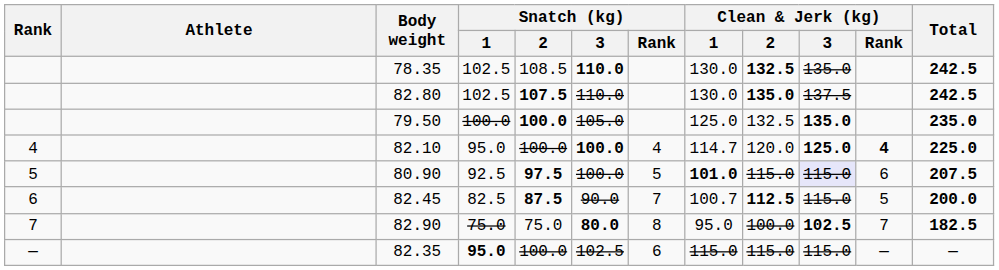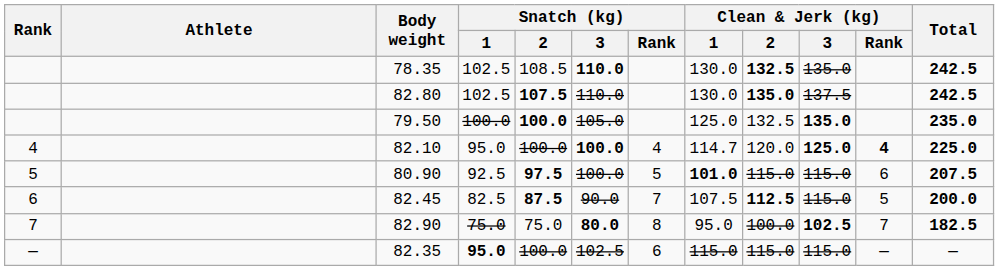 <table class = "wikitable" style="text-align:center;">
 <tr>
 <th rowspan=2 width=40>Rank</th>
 <th rowspan=2 width=250>Athlete</th>
 <th rowspan=2 width=60>Body weight</th>
 <th colspan=4>Snatch (kg)</th>
 <th colspan=4>Clean & Jerk (kg)</th>
 <th rowspan=2 width=60>Total</th>
 </tr>
 <tr>
 <th width=40>1</th>
 <th width=40>2</th>
 <th width=40>3</th>
 <th width=40>Rank</th>
 <th width=40>1</th>
 <th width=40>2</th>
 <th width=40>3</th>
 <th width=40>Rank</th>
 </tr>
 <tr>
 <td></td>
 <td align=left></td>
 <td>78.35</td>
 <td>102.5</td>
 <td>108.5</td>
 <td><strong>110.0</strong></td>
 <td></td>
 <td>130.0</td>
 <td><strong>132.5</strong></td>
 <td><s>135.0 </s></td>
 <td></td>
 <td><strong>242.5</strong></td>
 </tr>
 <tr>
 <td></td>
 <td align=left></td>
 <td>82.80</td>
 <td>102.5</td>
 <td><strong>107.5</strong></td>
 <td><s>110.0 </s></td>
 <td></td>
 <td>130.0</td>
 <td><strong>135.0</strong></td>
 <td><s>137.5 </s></td>
 <td></td>
 <td><strong>242.5</strong></td>
 </tr>
 <tr>
 <td></td>
 <td align=left></td>
 <td>79.50</td>
 <td><s>100.0 </s></td>
 <td><strong>100.0</strong></td>
 <td><s>105.0 </s></td>
 <td></td>
 <td>125.0</td>
 <td>132.5</td>
 <td><strong>135.0</strong></td>
 <td></td>
 <td><strong>235.0</strong></td>
 </tr>
 <tr>
 <td>4</td>
 <td align=left></td>
 <td>82.10</td>
 <td>95.0</td>
 <td><s>100.0 </s></td>
 <td><strong>100.0</strong></td>
 <td>4</td>
 <td>114.7</td>
 <td>120.0</td>
 <td><strong>125.0</strong></td>
 <td><strong>4</strong></td>
 <td><strong>225.0  </strong></td>
 </tr>
 <tr>
 <td>5</td>
 <td align=left></td>
 <td>80.90</td>
 <td>92.5</td>
 <td><strong>97.5</strong></td>
 <td><s>100.0 </s></td>
 <td>5</td>
 <td><strong>101.0</strong></td>
 <td><s>115.0 </s></td>
-<td style="background: lavender;"><s>115.0 </s></td>
+<td><s>115.0 </s></td>
 <td>6</td>
 <td><strong>207.5</strong></td>
 </tr>
 <tr>
 <td>6</td>
 <td align=left></td>
 <td>82.45</td>
 <td>82.5</td>
 <td><strong>87.5</strong></td>
 <td><s>90.0 </s></td>
 <td>7</td>
-<td>100.7</td>
+<td>107.5</td>
 <td><strong>112.5</strong></td>
 <td><s>115.0 </s></td>
 <td>5</td>
 <td><strong>200.0  </strong></td>
 </tr>
 <tr>
 <td>7</td>
 <td align=left></td>
 <td>82.90</td>
 <td><s>75.0 </s></td>
 <td>75.0</td>
 <td><strong>80.0</strong></td>
 <td>8</td>
 <td>95.0</td>
 <td><s>100.0 </s></td>
 <td><strong>102.5</strong></td>
 <td>7</td>
 <td><strong>182.5</strong></td>
 </tr>
 <tr>
 <td>—</td>
 <td align=left></td>
 <td>82.35</td>
 <td><strong>95.0</strong></td>
 <td><s>100.0 </s></td>
 <td><s>102.5 </s></td>
 <td>6</td>
 <td><s>115.0 </s></td>
 <td><s>115.0 </s></td>
 <td><s>115.0 </s></td>
 <td>—</td>
 <td>—</td>
 </tr>
 </table>
